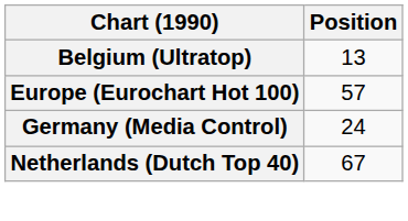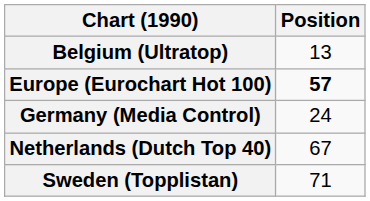 <table class="wikitable sortable plainrowheaders">
 <tr>
 <th scope="col">Chart (1990)</th>
 <th scope="col">Position</th>
 </tr>
 <tr>
 <th scope="row">Belgium (Ultratop)</th>
 <td align="center">13</td>
 </tr>
 <tr>
 <th scope="row">Europe (Eurochart Hot 100)</th>
-<td align="center">57</td>
+<td align="center"><strong>57</strong></td>
 </tr>
 <tr>
 <th scope="row">Germany (Media Control)</th>
 <td align="center">24</td>
 </tr>
 <tr>
 <th scope="row">Netherlands (Dutch Top 40)</th>
 <td align="center">67</td>
 </tr>
+<tr>
+<th scope="row">Sweden (Topplistan)</th>
+<td align="center">71</td>
+</tr>
 </table>
